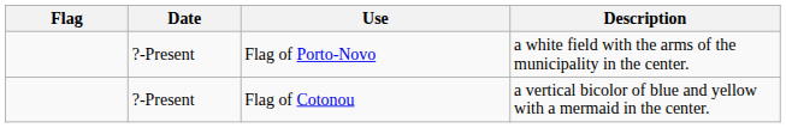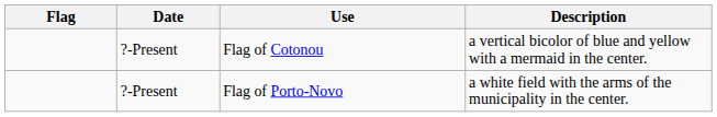 <table class="wikitable">
 <tr>
 <th style="width:110px;">Flag</th>
 <th style="width:100px;">Date</th>
 <th style="width:250px;">Use</th>
 <th style="width:250px;">Description</th>
 </tr>
 <tr>
 <td></td>
 <td>?-Present</td>
-<td>Flag of <a href='#'>Porto-Novo</a></td>
-<td>a white field with the arms of the municipality in the center.</td>
+<td>Flag of <a href='#'>Cotonou</a></td>
+<td>a vertical bicolor of blue and yellow with a mermaid in the center.</td>
 </tr>
 <tr>
 <td></td>
 <td>?-Present</td>
-<td>Flag of <a href='#'>Cotonou</a></td>
-<td>a vertical bicolor of blue and yellow with a mermaid in the center.</td>
+<td>Flag of <a href='#'>Porto-Novo</a></td>
+<td>a white field with the arms of the municipality in the center.</td>
 </tr>
 </table>
